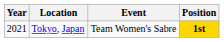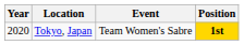 <table class="wikitable" width="50%" style="font-size:90%; text-align:center;">
 <tr>
 <th>Year</th>
 <th>Location</th>
 <th>Event</th>
 <th>Position</th>
 </tr>
 <tr>
-<td>2021</td>
+<td>2020</td>
 <td rowspan="1" align="left"> <a href='#'>Tokyo</a>, <a href='#'>Japan</a></td>
 <td>Team Women's Sabre</td>
 <td bgcolor="gold"><strong>1st</strong></td>
 </tr>
 </table>
